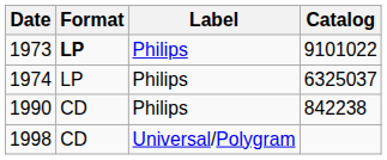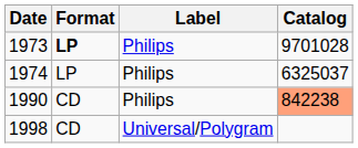 <table class="wikitable">
 <tr>
 <th>Date</th>
 <th>Format</th>
 <th>Label</th>
 <th>Catalog</th>
 </tr>
 <tr>
 <td>1973</td>
 <td><strong>LP</strong></td>
 <td><a href='#'>Philips</a></td>
-<td>9101022</td>
+<td>9701028</td>
 </tr>
 <tr>
 <td>1974</td>
 <td>LP</td>
 <td>Philips</td>
 <td>6325037</td>
 </tr>
 <tr>
 <td>1990</td>
 <td>CD</td>
 <td>Philips</td>
-<td>842238</td>
+<td style="background: lightsalmon;">842238</td>
 </tr>
 <tr>
 <td>1998</td>
 <td>CD</td>
 <td><a href='#'>Universal</a>/<a href='#'>Polygram</a></td>
 <td></td>
 </tr>
 </table>
